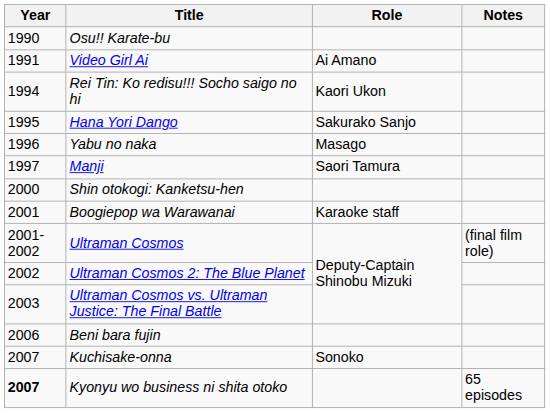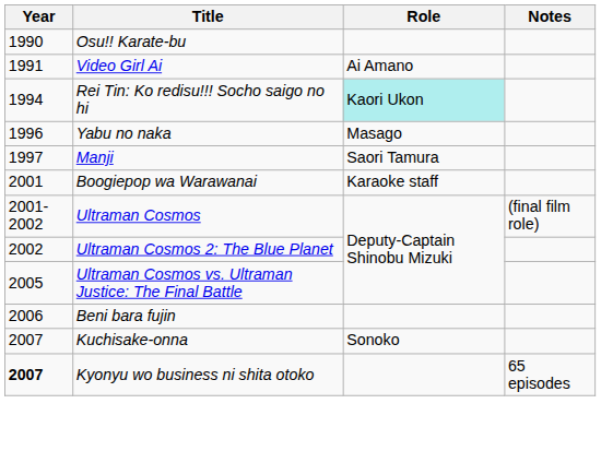 <table class="wikitable">
 <tr>
 <th>Year</th>
 <th>Title</th>
 <th>Role</th>
 <th>Notes</th>
 </tr>
 <tr>
 <td>1990</td>
 <td><em>Osu!! Karate-bu</em></td>
 <td></td>
 <td></td>
 </tr>
 <tr>
 <td>1991</td>
 <td><em><a href='#'>Video Girl Ai</a></em></td>
 <td>Ai Amano</td>
 <td></td>
 </tr>
 <tr>
 <td>1994</td>
 <td><em>Rei Tin: Ko redisu!!! Socho saigo no hi</em></td>
-<td>Kaori Ukon</td>
-<td></td>
-</tr>
-<tr>
-<td>1995</td>
-<td><em><a href='#'>Hana Yori Dango</a></em></td>
-<td>Sakurako Sanjo</td>
+<td style="background: paleturquoise;">Kaori Ukon</td>
 <td></td>
 </tr>
 <tr>
 <td>1996</td>
 <td><em>Yabu no naka</em></td>
 <td>Masago</td>
 <td></td>
 </tr>
 <tr>
 <td>1997</td>
 <td><em><a href='#'>Manji</a></em></td>
 <td>Saori Tamura</td>
-<td></td>
-</tr>
-<tr>
-<td>2000</td>
-<td><em>Shin otokogi: Kanketsu-hen</em></td>
-<td></td>
 <td></td>
 </tr>
 <tr>
 <td>2001</td>
 <td><em>Boogiepop wa Warawanai</em></td>
 <td>Karaoke staff</td>
 <td></td>
 </tr>
 <tr>
 <td>2001-2002</td>
 <td><em><a href='#'>Ultraman Cosmos</a></em></td>
 <td rowspan="3">Deputy-Captain Shinobu Mizuki</td>
 <td>(final film role)</td>
 </tr>
 <tr>
 <td>2002</td>
 <td><em><a href='#'>Ultraman Cosmos 2: The Blue Planet</a></em></td>
 <td></td>
 </tr>
 <tr>
-<td>2003</td>
+<td>2005</td>
 <td><em><a href='#'>Ultraman Cosmos vs. Ultraman Justice: The Final Battle</a></em></td>
 <td></td>
 </tr>
 <tr>
 <td>2006</td>
 <td><em>Beni bara fujin</em></td>
 <td></td>
 <td></td>
 </tr>
 <tr>
 <td>2007</td>
 <td><em>Kuchisake-onna</em></td>
 <td>Sonoko</td>
 <td></td>
 </tr>
 <tr>
 <td><strong>2007</strong></td>
 <td><em>Kyonyu wo business ni shita otoko</em></td>
 <td></td>
 <td>65 episodes</td>
 </tr>
 </table>
